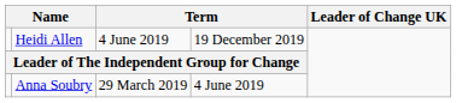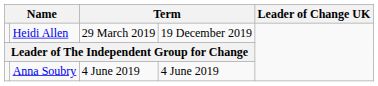 <table class="wikitable">
 <tr>
 <th colspan="2">Name</th>
 <th colspan="2">Term</th>
 <th colspan="4">Leader of Change UK<br></th>
 </tr>
 <tr>
 <td></td>
 <td><a href='#'>Heidi Allen</a></td>
-<td>4 June 2019</td>
+<td>29 March 2019</td>
 <td>19 December 2019</td>
 </tr>
 <tr>
 <th colspan="4">Leader of The Independent Group for Change</th>
 </tr>
 <tr>
 <td></td>
 <td><a href='#'>Anna Soubry</a></td>
-<td>29 March 2019</td>
+<td>4 June 2019</td>
 <td>4 June 2019</td>
 </tr>
 </table>
